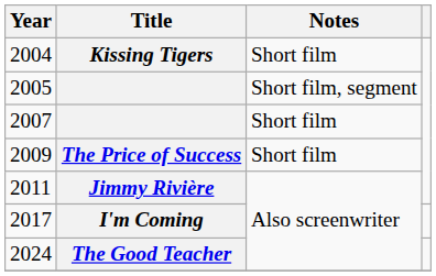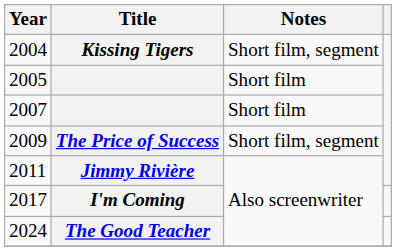 <table class="wikitable plainrowheaders sortable">
 <tr>
 <th>Year</th>
 <th>Title</th>
 <th>Notes</th>
 <th scope="col" class="unsortable"></th>
 </tr>
 <tr>
 <td>2004</td>
 <th scope="row"><em>Kissing Tigers</em></th>
-<td>Short film</td>
+<td>Short film, segment </td>
 <td rowspan=5></td>
 </tr>
 <tr>
 <td>2005</td>
 <th scope="row"></th>
-<td>Short film, segment </td>
+<td>Short film</td>
 </tr>
 <tr>
 <td>2007</td>
 <th scope="row"></th>
 <td>Short film</td>
 </tr>
 <tr>
 <td>2009</td>
 <th scope="row"><em><a href='#'>The Price of Success</a></em></th>
-<td>Short film</td>
+<td>Short film, segment </td>
 </tr>
 <tr>
 <td>2011</td>
 <th scope="row"><em><a href='#'>Jimmy Rivière</a></em></th>
 <td rowspan=3>Also screenwriter</td>
 </tr>
 <tr>
 <td>2017</td>
 <th scope="row"><em>I'm Coming</em></th>
 <td></td>
 </tr>
 <tr>
 <td>2024</td>
 <th scope="row"><em><a href='#'>The Good Teacher</a></em></th>
 <td></td>
 </tr>
 <tr>
 </tr>
 </table>
